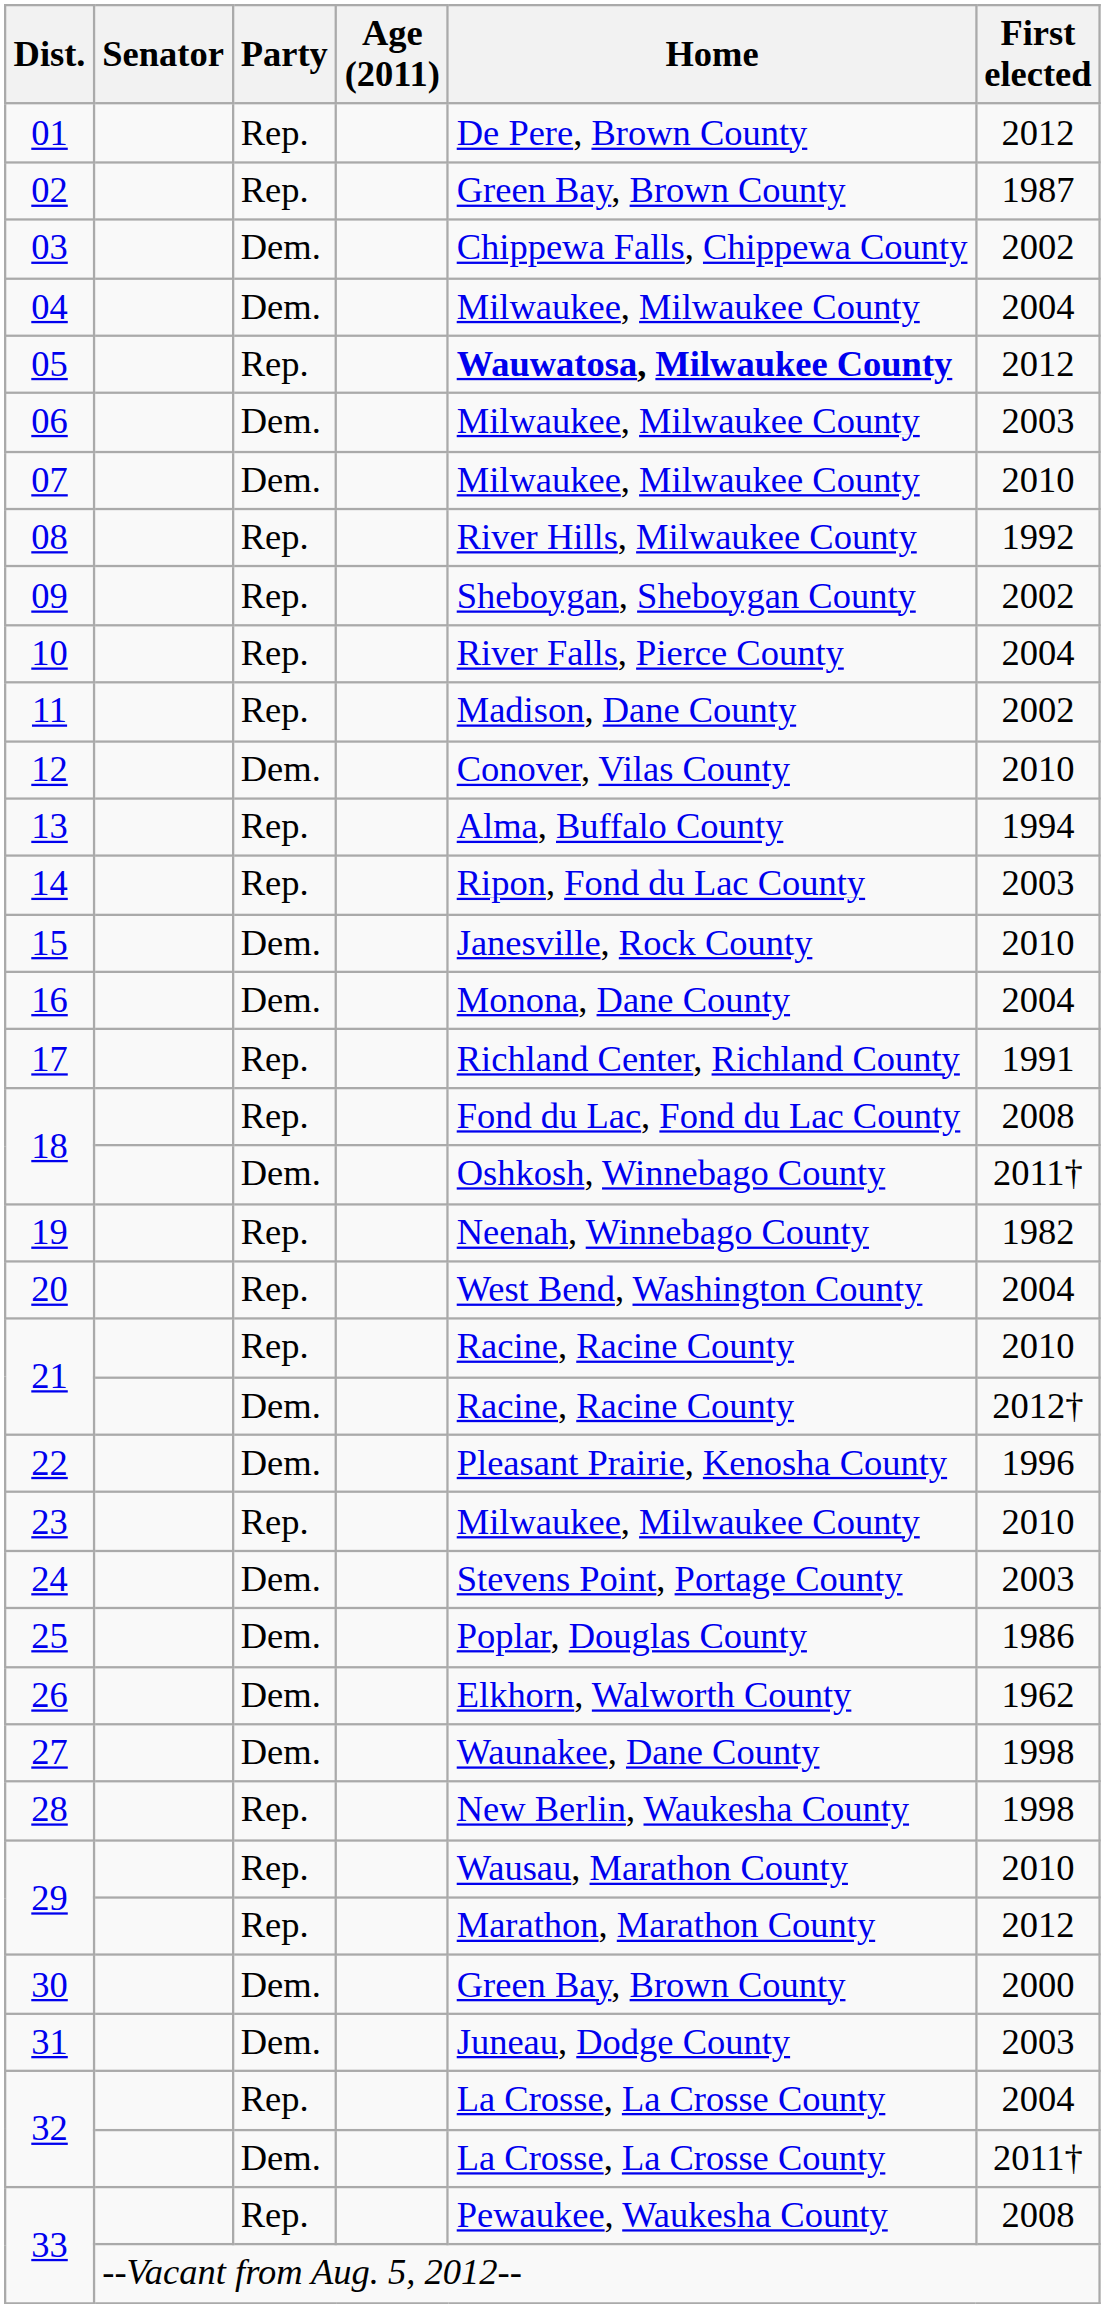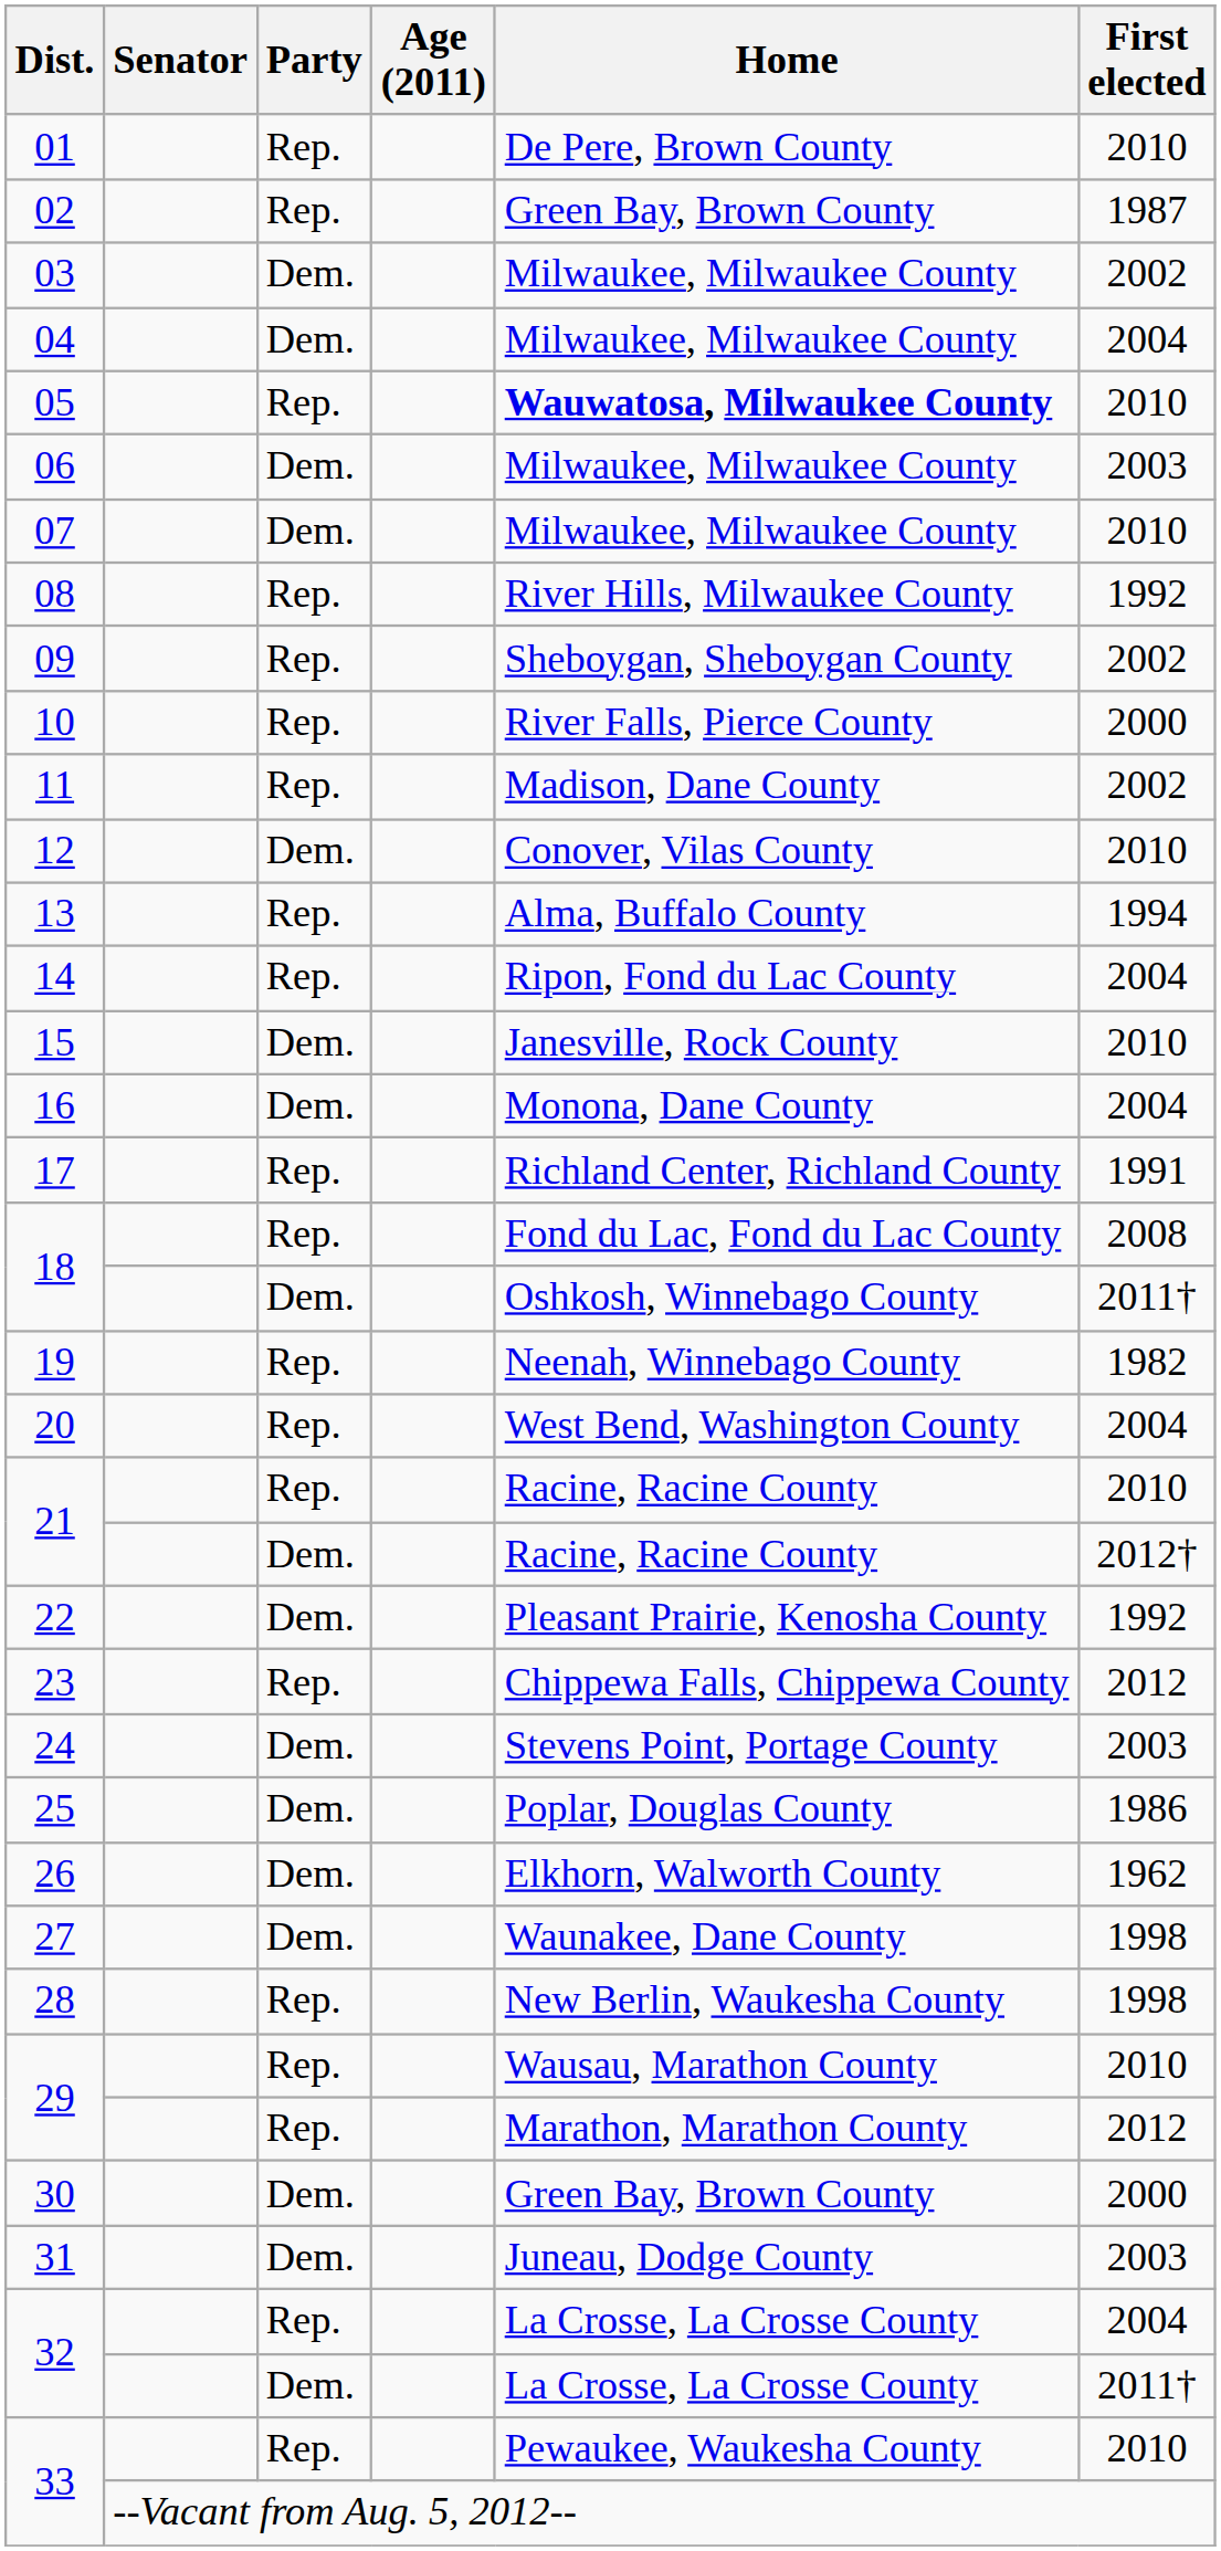 <table class="wikitable sortable">
 <tr>
 <th>Dist.</th>
 <th>Senator</th>
 <th>Party</th>
 <th>Age<br>(2011)</th>
 <th>Home</th>
 <th>First<br>elected</th>
 </tr>
 <tr>
 <td align="center"><a href='#'>01</a></td>
 <td></td>
 <td>Rep.</td>
 <td align="center"></td>
 <td><a href='#'>De Pere</a>, <a href='#'>Brown County</a></td>
-<td align="center">2012</td>
+<td align="center">2010</td>
 </tr>
 <tr>
 <td align="center"><a href='#'>02</a></td>
 <td></td>
 <td>Rep.</td>
 <td align="center"></td>
 <td><a href='#'>Green Bay</a>, <a href='#'>Brown County</a></td>
 <td align="center">1987</td>
 </tr>
 <tr>
 <td align="center"><a href='#'>03</a></td>
 <td></td>
 <td>Dem.</td>
 <td align="center"></td>
-<td><a href='#'>Chippewa Falls</a>, <a href='#'>Chippewa County</a></td>
+<td><a href='#'>Milwaukee</a>, <a href='#'>Milwaukee County</a></td>
 <td align="center">2002</td>
 </tr>
 <tr>
 <td align="center"><a href='#'>04</a></td>
 <td></td>
 <td>Dem.</td>
 <td align="center"></td>
 <td><a href='#'>Milwaukee</a>, <a href='#'>Milwaukee County</a></td>
 <td align="center">2004</td>
 </tr>
 <tr>
 <td align="center"><a href='#'>05</a></td>
 <td></td>
 <td>Rep.</td>
 <td align="center"></td>
 <td><strong><a href='#'>Wauwatosa</a>, <a href='#'>Milwaukee County</a></strong></td>
-<td align="center">2012</td>
+<td align="center">2010</td>
 </tr>
 <tr>
 <td align="center"><a href='#'>06</a></td>
 <td></td>
 <td>Dem.</td>
 <td align="center"></td>
 <td><a href='#'>Milwaukee</a>, <a href='#'>Milwaukee County</a></td>
 <td align="center">2003</td>
 </tr>
 <tr>
 <td align="center"><a href='#'>07</a></td>
 <td></td>
 <td>Dem.</td>
 <td align="center"></td>
 <td><a href='#'>Milwaukee</a>, <a href='#'>Milwaukee County</a></td>
 <td align="center">2010</td>
 </tr>
 <tr>
 <td align="center"><a href='#'>08</a></td>
 <td></td>
 <td>Rep.</td>
 <td align="center"></td>
 <td><a href='#'>River Hills</a>, <a href='#'>Milwaukee County</a></td>
 <td align="center">1992</td>
 </tr>
 <tr>
 <td align="center"><a href='#'>09</a></td>
 <td></td>
 <td>Rep.</td>
 <td align="center"></td>
 <td><a href='#'>Sheboygan</a>, <a href='#'>Sheboygan County</a></td>
 <td align="center">2002</td>
 </tr>
 <tr>
 <td align="center"><a href='#'>10</a></td>
 <td></td>
 <td>Rep.</td>
 <td align="center"></td>
 <td><a href='#'>River Falls</a>, <a href='#'>Pierce County</a></td>
-<td align="center">2004</td>
+<td align="center">2000</td>
 </tr>
 <tr>
 <td align="center"><a href='#'>11</a></td>
 <td></td>
 <td>Rep.</td>
 <td align="center"></td>
 <td><a href='#'>Madison</a>, <a href='#'>Dane County</a></td>
 <td align="center">2002</td>
 </tr>
 <tr>
 <td align="center"><a href='#'>12</a></td>
 <td></td>
 <td>Dem.</td>
 <td align="center"></td>
 <td><a href='#'>Conover</a>, <a href='#'>Vilas County</a></td>
 <td align="center">2010</td>
 </tr>
 <tr>
 <td align="center"><a href='#'>13</a></td>
 <td></td>
 <td>Rep.</td>
 <td align="center"></td>
 <td><a href='#'>Alma</a>, <a href='#'>Buffalo County</a></td>
 <td align="center">1994</td>
 </tr>
 <tr>
 <td align="center"><a href='#'>14</a></td>
 <td></td>
 <td>Rep.</td>
 <td align="center"></td>
 <td><a href='#'>Ripon</a>, <a href='#'>Fond du Lac County</a></td>
-<td align="center">2003</td>
+<td align="center">2004</td>
 </tr>
 <tr>
 <td align="center"><a href='#'>15</a></td>
 <td></td>
 <td>Dem.</td>
 <td align="center"></td>
 <td><a href='#'>Janesville</a>, <a href='#'>Rock County</a></td>
 <td align="center">2010</td>
 </tr>
 <tr>
 <td align="center"><a href='#'>16</a></td>
 <td></td>
 <td>Dem.</td>
 <td align="center"></td>
 <td><a href='#'>Monona</a>, <a href='#'>Dane County</a></td>
 <td align="center">2004</td>
 </tr>
 <tr>
 <td align="center"><a href='#'>17</a></td>
 <td></td>
 <td>Rep.</td>
 <td align="center"></td>
 <td><a href='#'>Richland Center</a>, <a href='#'>Richland County</a></td>
 <td align="center">1991</td>
 </tr>
 <tr>
 <td rowspan="2" align="center"><a href='#'>18</a></td>
 <td> </td>
 <td>Rep.</td>
 <td align="center"></td>
 <td><a href='#'>Fond du Lac</a>, <a href='#'>Fond du Lac County</a></td>
 <td align="center">2008</td>
 </tr>
 <tr>
 <td> </td>
 <td>Dem.</td>
 <td align="center"></td>
 <td><a href='#'>Oshkosh</a>, <a href='#'>Winnebago County</a></td>
 <td align="center">2011†</td>
 </tr>
 <tr>
 <td align="center"><a href='#'>19</a></td>
 <td></td>
 <td>Rep.</td>
 <td align="center"></td>
 <td><a href='#'>Neenah</a>, <a href='#'>Winnebago County</a></td>
 <td align="center">1982</td>
 </tr>
 <tr>
 <td align="center"><a href='#'>20</a></td>
 <td></td>
 <td>Rep.</td>
 <td align="center"></td>
 <td><a href='#'>West Bend</a>, <a href='#'>Washington County</a></td>
 <td align="center">2004</td>
 </tr>
 <tr>
 <td rowspan="2" align="center"><a href='#'>21</a></td>
 <td> </td>
 <td>Rep.</td>
 <td align="center"></td>
 <td><a href='#'>Racine</a>, <a href='#'>Racine County</a></td>
 <td align="center">2010</td>
 </tr>
 <tr>
 <td> </td>
 <td>Dem.</td>
 <td align="center"></td>
 <td><a href='#'>Racine</a>, <a href='#'>Racine County</a></td>
 <td align="center">2012†</td>
 </tr>
 <tr>
 <td align="center"><a href='#'>22</a></td>
 <td></td>
 <td>Dem.</td>
 <td align="center"></td>
 <td><a href='#'>Pleasant Prairie</a>, <a href='#'>Kenosha County</a></td>
-<td align="center">1996</td>
+<td align="center">1992</td>
 </tr>
 <tr>
 <td align="center"><a href='#'>23</a></td>
 <td></td>
 <td>Rep.</td>
 <td align="center"></td>
-<td><a href='#'>Milwaukee</a>, <a href='#'>Milwaukee County</a></td>
-<td align="center">2010</td>
+<td><a href='#'>Chippewa Falls</a>, <a href='#'>Chippewa County</a></td>
+<td align="center">2012</td>
 </tr>
 <tr>
 <td align="center"><a href='#'>24</a></td>
 <td></td>
 <td>Dem.</td>
 <td align="center"></td>
 <td><a href='#'>Stevens Point</a>, <a href='#'>Portage County</a></td>
 <td align="center">2003</td>
 </tr>
 <tr>
 <td align="center"><a href='#'>25</a></td>
 <td></td>
 <td>Dem.</td>
 <td align="center"></td>
 <td><a href='#'>Poplar</a>, <a href='#'>Douglas County</a></td>
 <td align="center">1986</td>
 </tr>
 <tr>
 <td align="center"><a href='#'>26</a></td>
 <td></td>
 <td>Dem.</td>
 <td align="center"></td>
 <td><a href='#'>Elkhorn</a>, <a href='#'>Walworth County</a></td>
 <td align="center">1962</td>
 </tr>
 <tr>
 <td align="center"><a href='#'>27</a></td>
 <td></td>
 <td>Dem.</td>
 <td align="center"></td>
 <td><a href='#'>Waunakee</a>, <a href='#'>Dane County</a></td>
 <td align="center">1998</td>
 </tr>
 <tr>
 <td align="center"><a href='#'>28</a></td>
 <td></td>
 <td>Rep.</td>
 <td align="center"></td>
 <td><a href='#'>New Berlin</a>, <a href='#'>Waukesha County</a></td>
 <td align="center">1998</td>
 </tr>
 <tr>
 <td rowspan="2" align="center"><a href='#'>29</a></td>
 <td> </td>
 <td>Rep.</td>
 <td align="center"></td>
 <td><a href='#'>Wausau</a>, <a href='#'>Marathon County</a></td>
 <td align="center">2010</td>
 </tr>
 <tr>
 <td> </td>
 <td>Rep.</td>
 <td align="center"></td>
 <td><a href='#'>Marathon</a>, <a href='#'>Marathon County</a></td>
 <td align="center">2012</td>
 </tr>
 <tr>
 <td align="center"><a href='#'>30</a></td>
 <td></td>
 <td>Dem.</td>
 <td align="center"></td>
 <td><a href='#'>Green Bay</a>, <a href='#'>Brown County</a></td>
 <td align="center">2000</td>
 </tr>
 <tr>
 <td align="center"><a href='#'>31</a></td>
 <td></td>
 <td>Dem.</td>
 <td align="center"></td>
 <td><a href='#'>Juneau</a>, <a href='#'>Dodge County</a></td>
 <td align="center">2003</td>
 </tr>
 <tr>
 <td rowspan="2" align="center"><a href='#'>32</a></td>
 <td> </td>
 <td>Rep.</td>
 <td align="center"></td>
 <td><a href='#'>La Crosse</a>, <a href='#'>La Crosse County</a></td>
 <td align="center">2004</td>
 </tr>
 <tr>
 <td> </td>
 <td>Dem.</td>
 <td align="center"></td>
 <td><a href='#'>La Crosse</a>, <a href='#'>La Crosse County</a></td>
 <td align="center">2011†</td>
 </tr>
 <tr>
 <td rowspan="2" align="center"><a href='#'>33</a></td>
 <td> </td>
 <td>Rep.</td>
 <td align="center"></td>
 <td><a href='#'>Pewaukee</a>, <a href='#'>Waukesha County</a></td>
-<td align="center">2008</td>
+<td align="center">2010</td>
 </tr>
 <tr>
 <td colspan="5"><em>--Vacant from Aug. 5, 2012--</em></td>
 </tr>
 </table>
